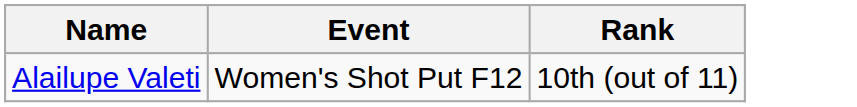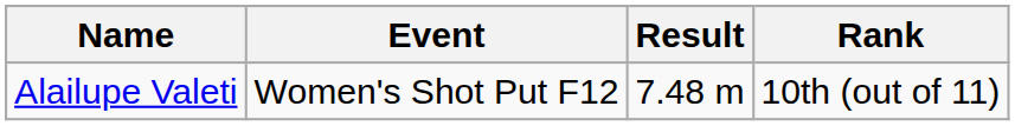 <table class="wikitable sortable" style="font-size:90%">
 <tr>
 <th>Name</th>
 <th>Event</th>
+<th>Result</th>
 <th>Rank</th>
 </tr>
 <tr>
 <td><a href='#'>Alailupe Valeti</a></td>
 <td>Women's Shot Put F12</td>
+<td>7.48 m</td>
 <td>10th (out of 11)</td>
 </tr>
 </table>
